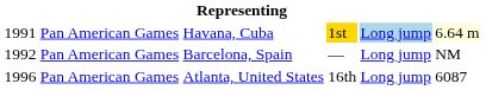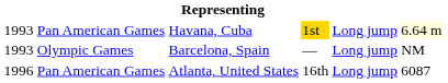 <table>
 <tr>
 <th colspan="6">Representing </th>
 </tr>
 <tr>
-<td>1991</td>
+<td>1993</td>
 <td><a href='#'>Pan American Games</a></td>
 <td><a href='#'>Havana, Cuba</a></td>
 <td bgcolor=gold>1st</td>
-<td style="background: lightblue;"><a href='#'>Long jump</a></td>
+<td><a href='#'>Long jump</a></td>
 <td style="background: lightyellow;">6.64 m</td>
 </tr>
 <tr>
-<td>1992</td>
-<td><a href='#'>Pan American Games</a></td>
+<td>1993</td>
+<td><a href='#'>Olympic Games</a></td>
 <td><a href='#'>Barcelona, Spain</a></td>
 <td>—</td>
 <td><a href='#'>Long jump</a></td>
 <td>NM</td>
 </tr>
 <tr>
 <td>1996</td>
 <td><a href='#'>Pan American Games</a></td>
 <td><a href='#'>Atlanta, United States</a></td>
 <td>16th</td>
 <td><a href='#'>Long jump</a></td>
 <td>6087</td>
 </tr>
 </table>
